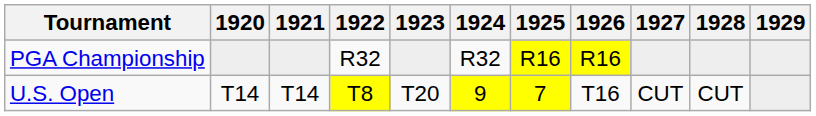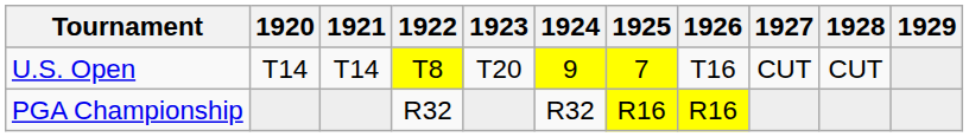 <table class="wikitable" style="font-size:95%;text-align:center;">
 <tr>
 <th>Tournament</th>
 <th>1920</th>
 <th>1921</th>
 <th>1922</th>
 <th>1923</th>
 <th>1924</th>
 <th>1925</th>
 <th>1926</th>
 <th>1927</th>
 <th>1928</th>
 <th>1929</th>
 </tr>
 <tr>
+<td align=left><a href='#'>U.S. Open</a></td>
+<td>T14</td>
+<td>T14</td>
+<td style="background:yellow;">T8</td>
+<td>T20</td>
+<td style="background:yellow;">9</td>
+<td style="background:yellow;">7</td>
+<td>T16</td>
+<td>CUT</td>
+<td>CUT</td>
+<td style="background:#eeeeee;"></td>
+</tr>
+<tr>
 <td align=left><a href='#'>PGA Championship</a></td>
 <td style="background:#eeeeee;"></td>
 <td style="background:#eeeeee;"></td>
 <td>R32</td>
 <td style="background:#eeeeee;"></td>
 <td>R32</td>
 <td style="background:yellow;">R16</td>
 <td style="background:yellow;">R16</td>
 <td style="background:#eeeeee;"></td>
 <td style="background:#eeeeee;"></td>
 <td style="background:#eeeeee;"></td>
 </tr>
-<tr>
-<td align=left><a href='#'>U.S. Open</a></td>
-<td>T14</td>
-<td>T14</td>
-<td style="background:yellow;">T8</td>
-<td>T20</td>
-<td style="background:yellow;">9</td>
-<td style="background:yellow;">7</td>
-<td>T16</td>
-<td>CUT</td>
-<td>CUT</td>
-<td style="background:#eeeeee;"></td>
-</tr>
 </table>
